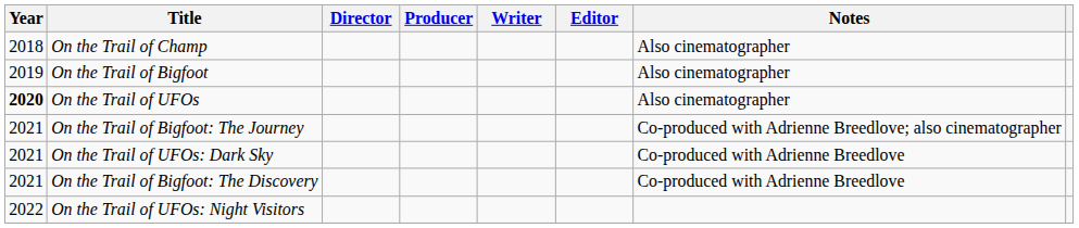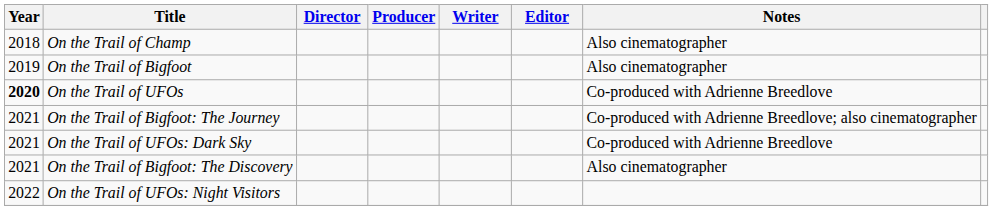 <table class="wikitable sortable">
 <tr>
 <th>Year</th>
 <th>Title</th>
 <th width="65"><a href='#'>Director</a></th>
 <th width="65"><a href='#'>Producer</a></th>
 <th width="65"><a href='#'>Writer</a></th>
 <th width="65"><a href='#'>Editor</a></th>
 <th class=unsortable>Notes</th>
 <th class=unsortable></th>
 </tr>
 <tr>
 <td>2018</td>
 <td><em>On the Trail of Champ</em></td>
 <td></td>
 <td></td>
 <td></td>
 <td></td>
 <td>Also cinematographer</td>
 <td></td>
 </tr>
 <tr>
 <td>2019</td>
 <td><em>On the Trail of Bigfoot</em></td>
 <td></td>
 <td></td>
 <td></td>
 <td></td>
 <td>Also cinematographer</td>
 <td></td>
 </tr>
 <tr>
 <td><strong>2020</strong></td>
 <td><em>On the Trail of UFOs</em></td>
 <td></td>
 <td></td>
 <td></td>
 <td></td>
-<td>Also cinematographer</td>
+<td>Co-produced with Adrienne Breedlove</td>
 <td></td>
 </tr>
 <tr>
 <td>2021</td>
 <td><em>On the Trail of Bigfoot: The Journey</em></td>
 <td></td>
 <td></td>
 <td></td>
 <td></td>
 <td>Co-produced with Adrienne Breedlove; also cinematographer</td>
 <td></td>
 </tr>
 <tr>
 <td>2021</td>
 <td><em>On the Trail of UFOs: Dark Sky</em></td>
 <td></td>
 <td></td>
 <td></td>
 <td></td>
 <td>Co-produced with Adrienne Breedlove</td>
 <td></td>
 </tr>
 <tr>
 <td>2021</td>
 <td><em>On the Trail of Bigfoot: The Discovery</em></td>
 <td></td>
 <td></td>
 <td></td>
 <td></td>
-<td>Co-produced with Adrienne Breedlove</td>
+<td>Also cinematographer</td>
 <td></td>
 </tr>
 <tr>
 <td>2022</td>
 <td><em>On the Trail of UFOs: Night Visitors</em></td>
 <td></td>
 <td></td>
 <td></td>
 <td></td>
 <td></td>
 <td></td>
 </tr>
 <tr>
 </tr>
 </table>
